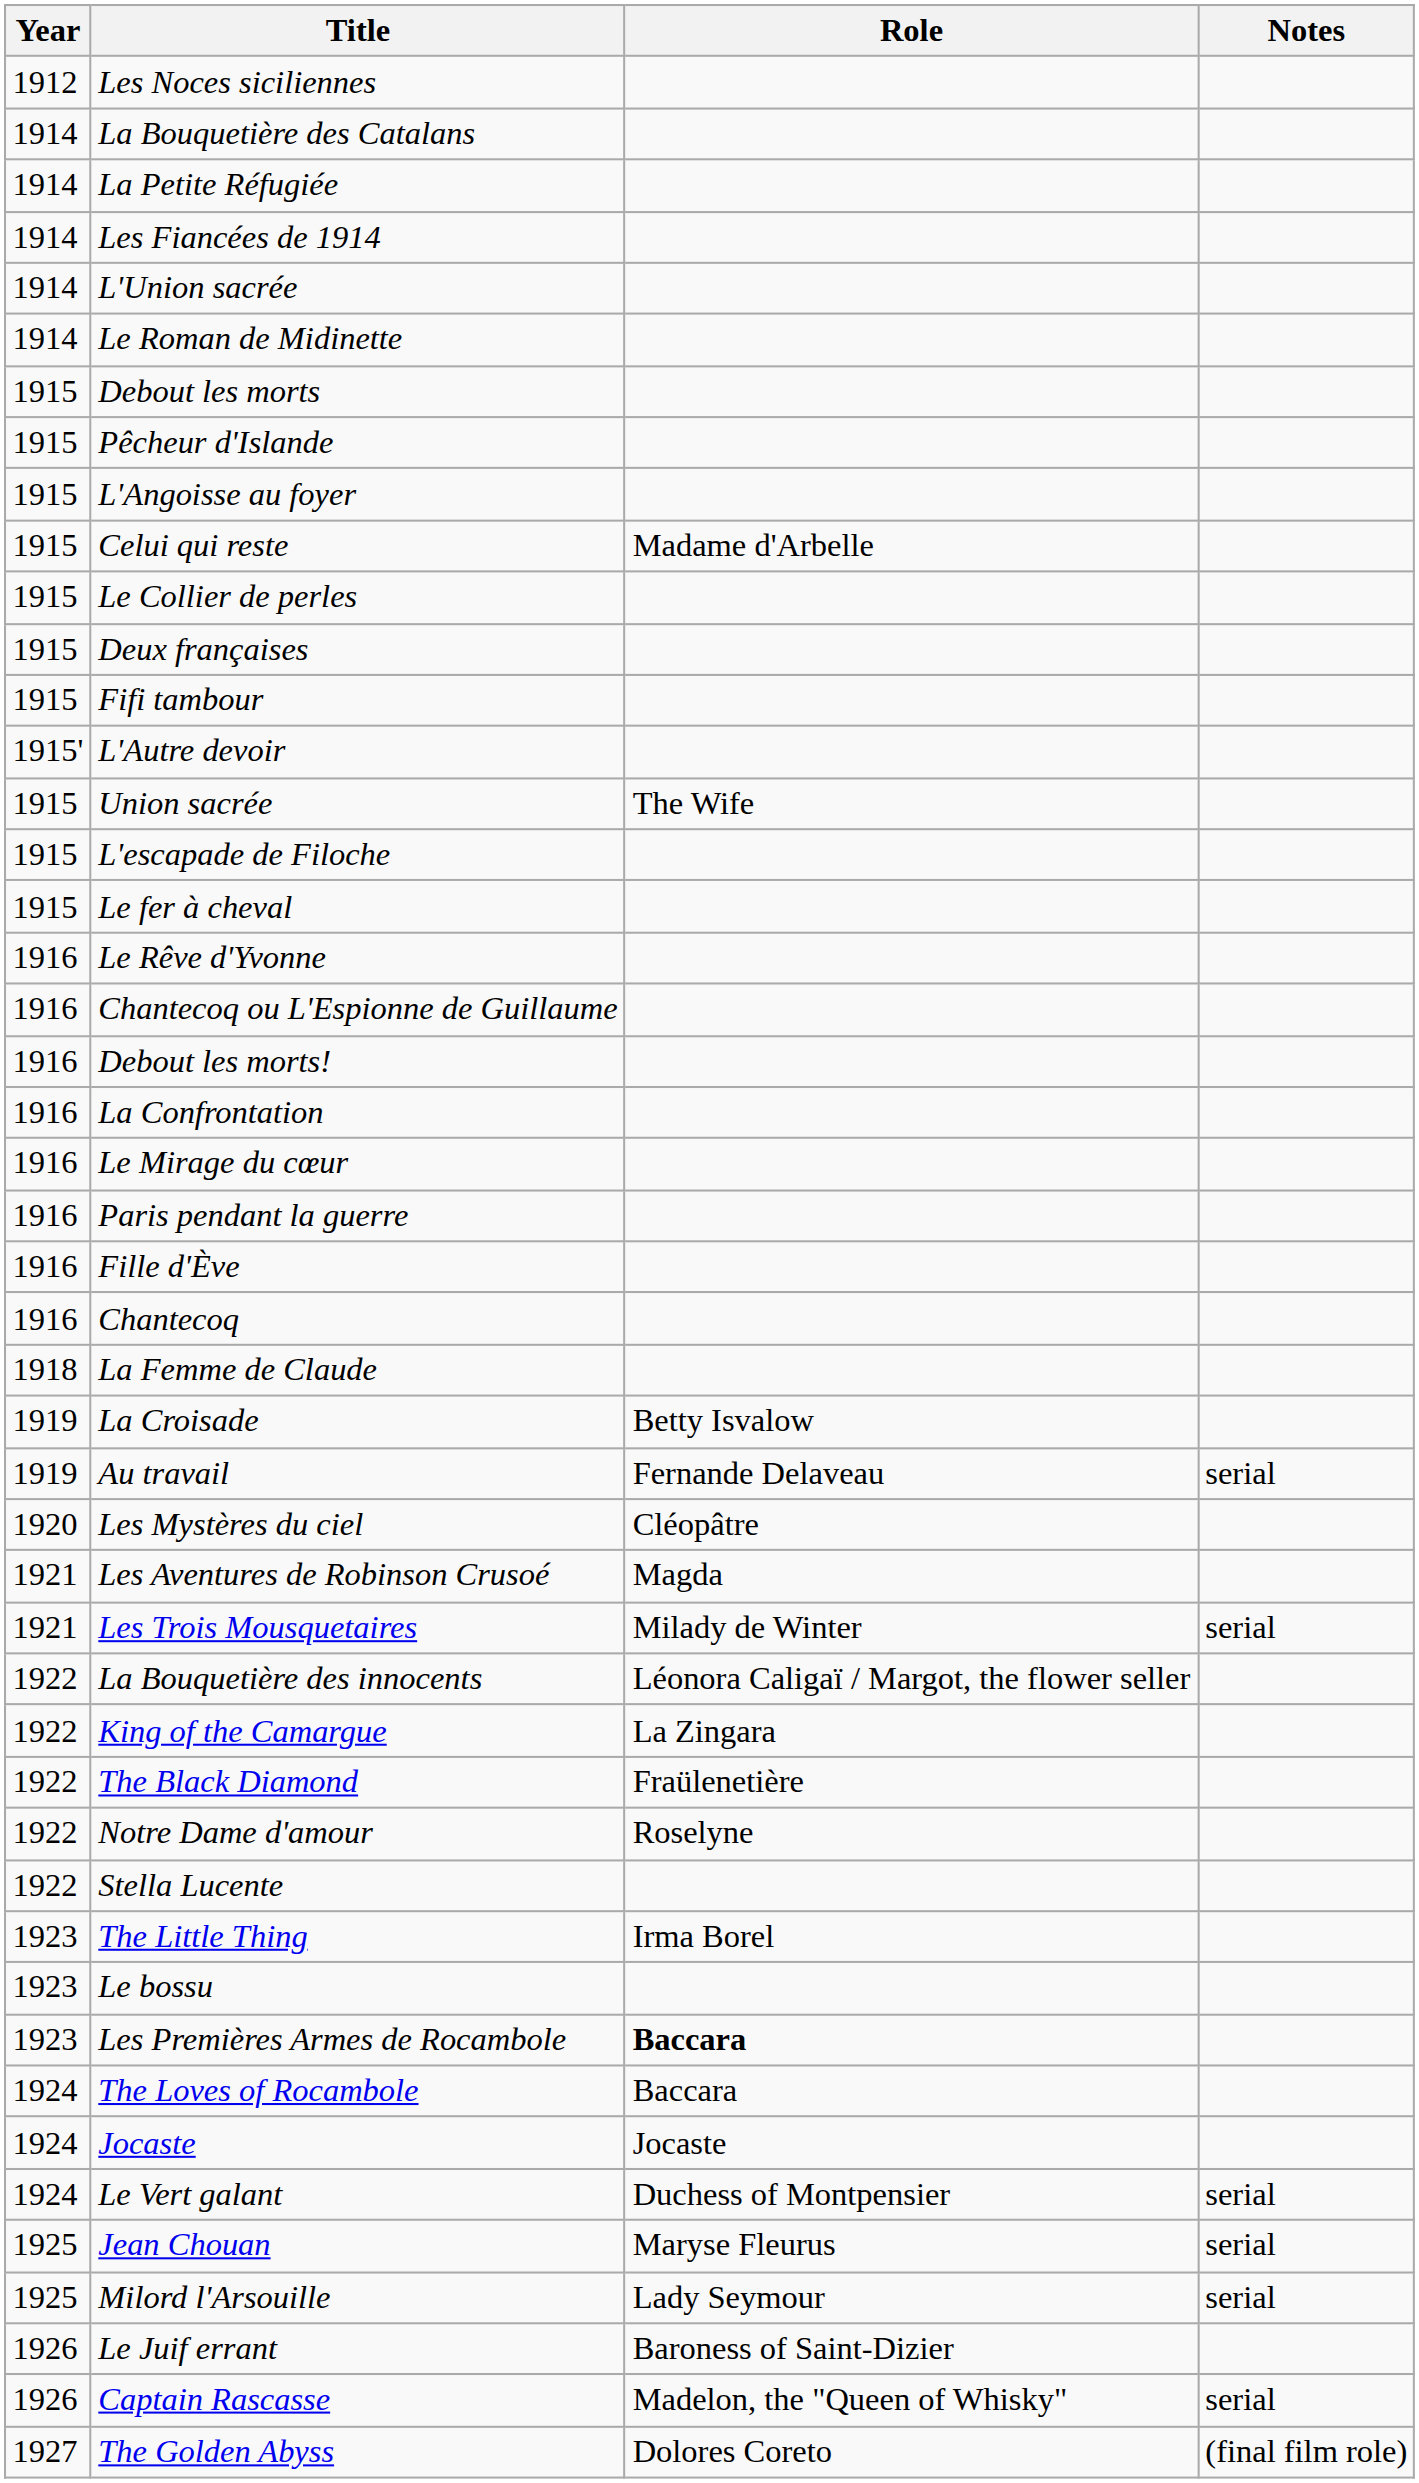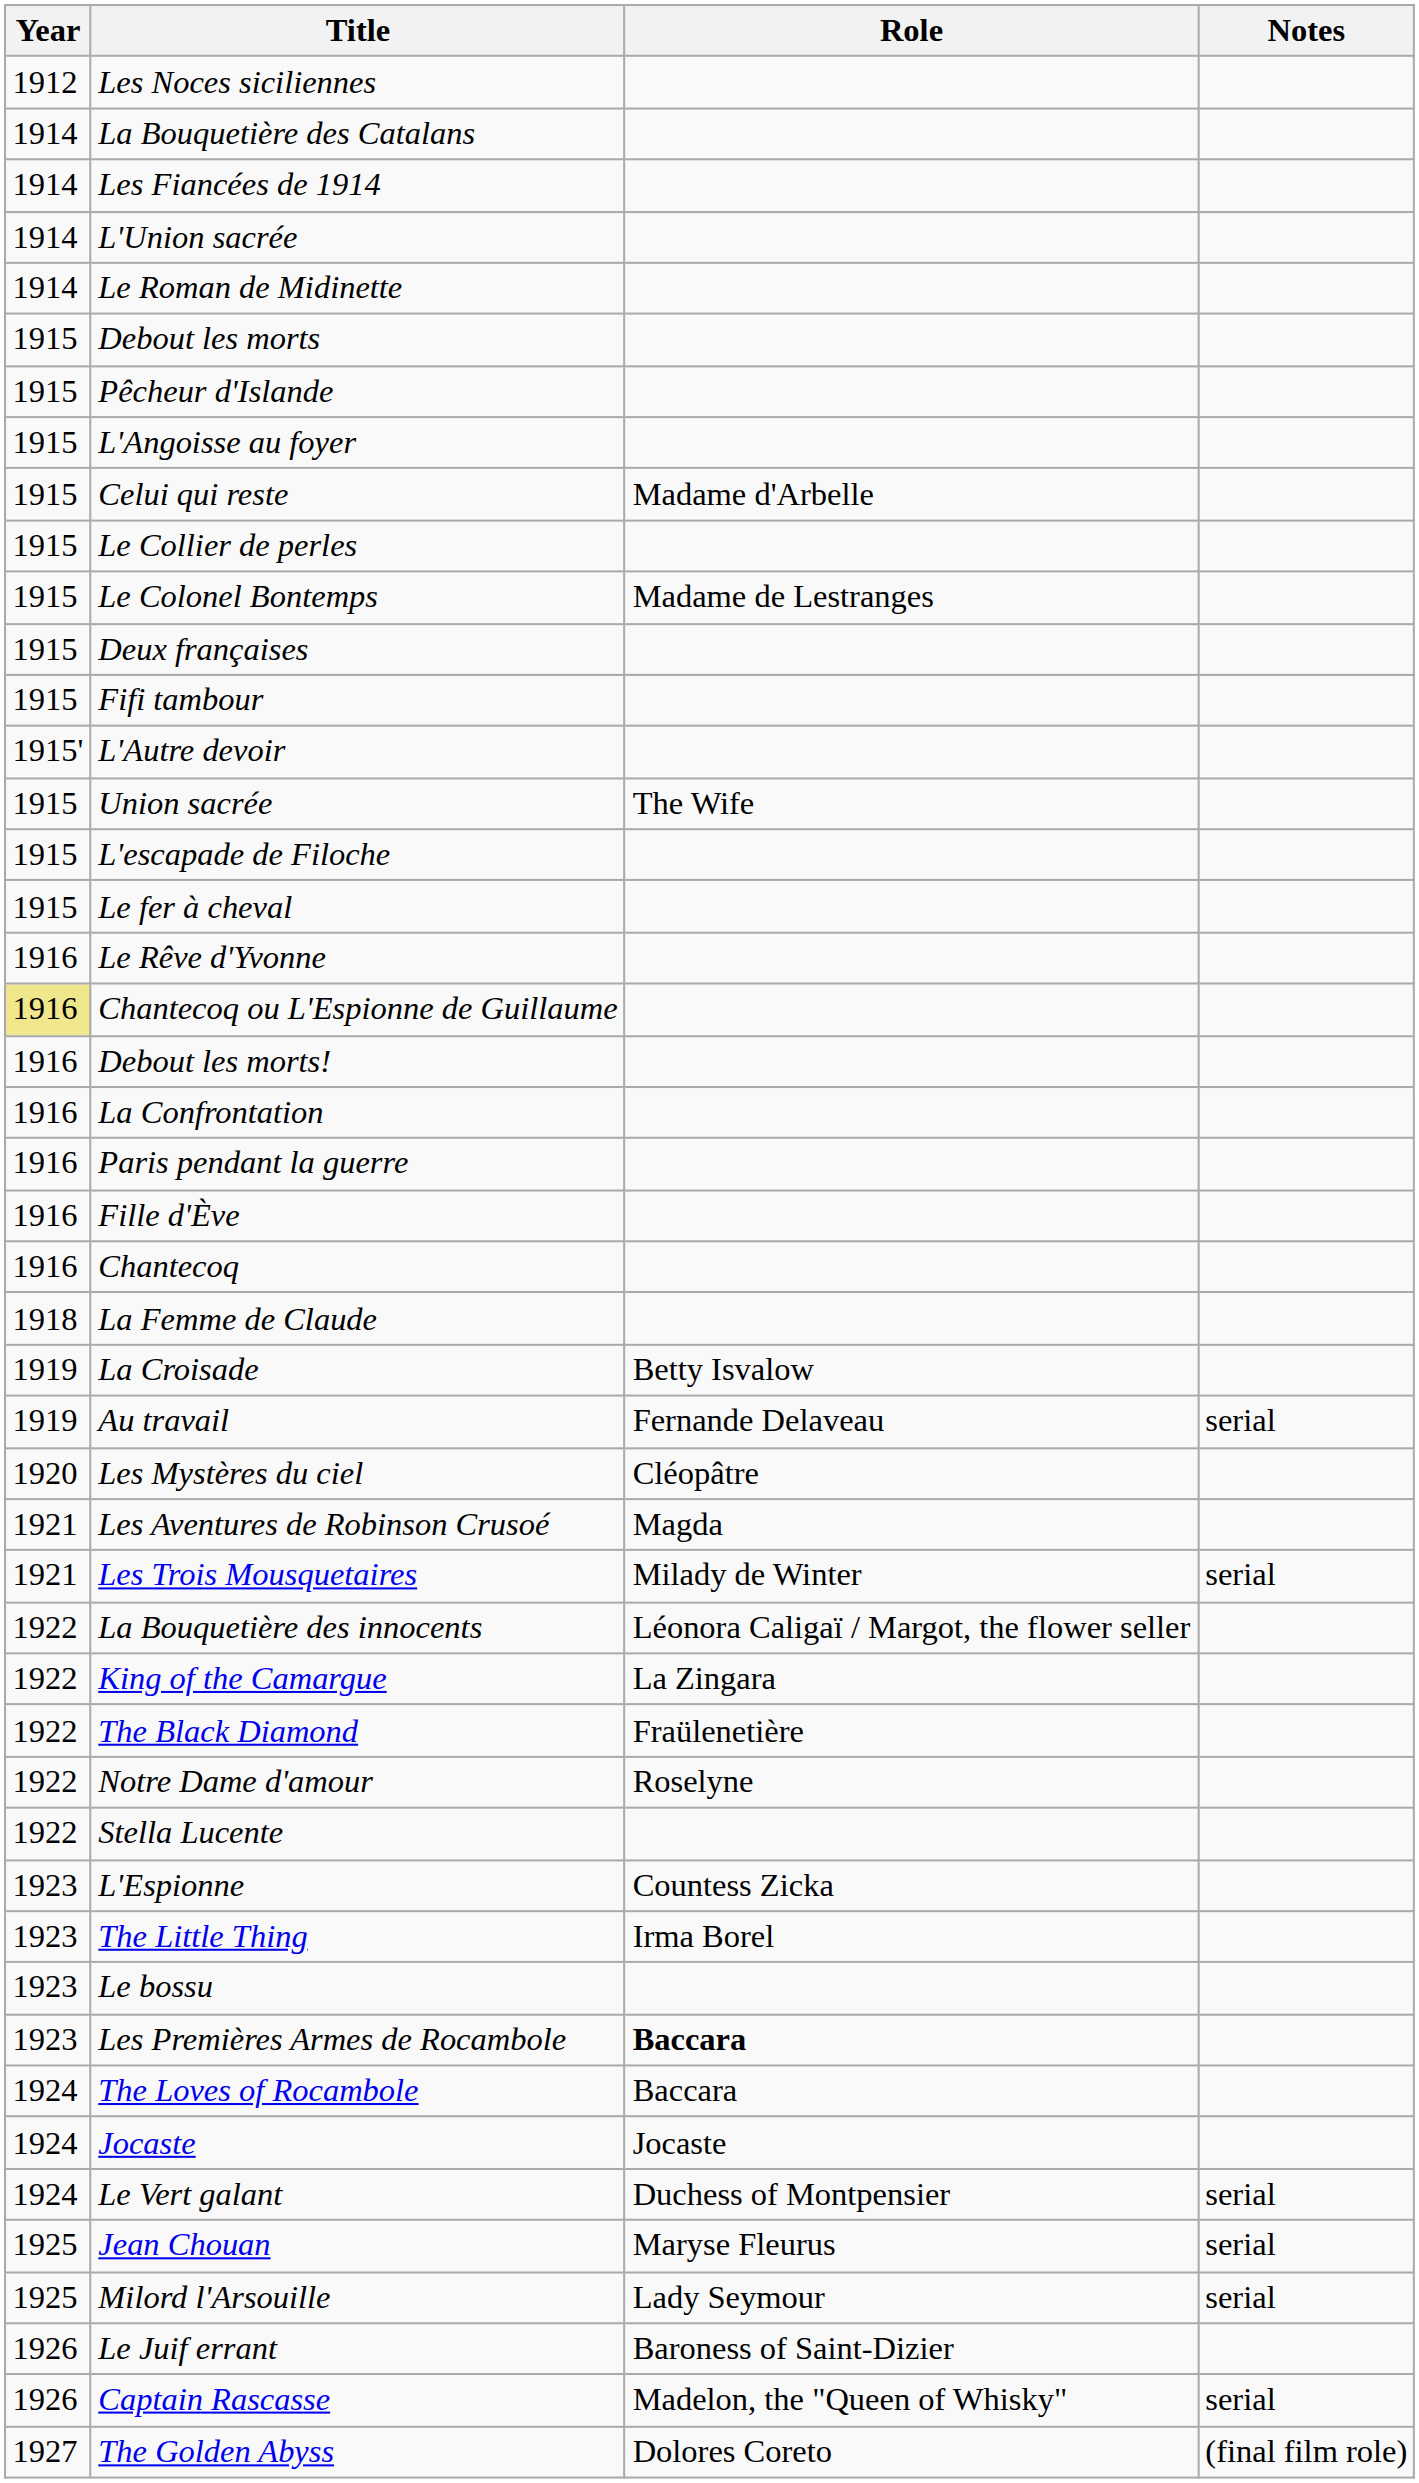 <table class="wikitable">
 <tr>
 <th>Year</th>
 <th>Title</th>
 <th>Role</th>
 <th>Notes</th>
 </tr>
 <tr>
 <td>1912</td>
 <td><em>Les Noces siciliennes</em></td>
 <td></td>
 <td></td>
 </tr>
 <tr>
 <td>1914</td>
 <td><em>La Bouquetière des Catalans</em></td>
-<td></td>
-<td></td>
-</tr>
-<tr>
-<td>1914</td>
-<td><em>La Petite Réfugiée</em></td>
 <td></td>
 <td></td>
 </tr>
 <tr>
 <td>1914</td>
 <td><em>Les Fiancées de 1914</em></td>
 <td></td>
 <td></td>
 </tr>
 <tr>
 <td>1914</td>
 <td><em>L'Union sacrée</em></td>
 <td></td>
 <td></td>
 </tr>
 <tr>
 <td>1914</td>
 <td><em>Le Roman de Midinette</em></td>
 <td></td>
 <td></td>
 </tr>
 <tr>
 <td>1915</td>
 <td><em>Debout les morts</em></td>
 <td></td>
 <td></td>
 </tr>
 <tr>
 <td>1915</td>
 <td><em>Pêcheur d'Islande</em></td>
 <td></td>
 <td></td>
 </tr>
 <tr>
 <td>1915</td>
 <td><em>L'Angoisse au foyer</em></td>
 <td></td>
 <td></td>
 </tr>
 <tr>
 <td>1915</td>
 <td><em>Celui qui reste</em></td>
 <td>Madame d'Arbelle</td>
 <td></td>
 </tr>
 <tr>
 <td>1915</td>
 <td><em>Le Collier de perles</em></td>
 <td></td>
 <td></td>
 </tr>
 <tr>
 <td>1915</td>
+<td><em>Le Colonel Bontemps</em></td>
+<td>Madame de Lestranges</td>
+<td></td>
+</tr>
+<tr>
+<td>1915</td>
 <td><em>Deux françaises</em></td>
 <td></td>
 <td></td>
 </tr>
 <tr>
 <td>1915</td>
 <td><em>Fifi tambour</em></td>
 <td></td>
 <td></td>
 </tr>
 <tr>
 <td>1915'</td>
 <td><em>L'Autre devoir</em></td>
 <td></td>
 <td></td>
 </tr>
 <tr>
 <td>1915</td>
 <td><em>Union sacrée</em></td>
 <td>The Wife</td>
 <td></td>
 </tr>
 <tr>
 <td>1915</td>
 <td><em>L'escapade de Filoche</em></td>
 <td></td>
 <td></td>
 </tr>
 <tr>
 <td>1915</td>
 <td><em>Le fer à cheval</em></td>
 <td></td>
 <td></td>
 </tr>
 <tr>
 <td>1916</td>
 <td><em>Le Rêve d'Yvonne</em></td>
 <td></td>
 <td></td>
 </tr>
 <tr>
-<td>1916</td>
+<td style="background: khaki;">1916</td>
 <td><em>Chantecoq ou L'Espionne de Guillaume</em></td>
 <td></td>
 <td></td>
 </tr>
 <tr>
 <td>1916</td>
 <td><em>Debout les morts!</em></td>
 <td></td>
 <td></td>
 </tr>
 <tr>
 <td>1916</td>
 <td><em>La Confrontation</em></td>
-<td></td>
-<td></td>
-</tr>
-<tr>
-<td>1916</td>
-<td><em>Le Mirage du cœur</em></td>
 <td></td>
 <td></td>
 </tr>
 <tr>
 <td>1916</td>
 <td><em>Paris pendant la guerre</em></td>
 <td></td>
 <td></td>
 </tr>
 <tr>
 <td>1916</td>
 <td><em>Fille d'Ève</em></td>
 <td></td>
 <td></td>
 </tr>
 <tr>
 <td>1916</td>
 <td><em>Chantecoq</em></td>
 <td></td>
 <td></td>
 </tr>
 <tr>
 <td>1918</td>
 <td><em>La Femme de Claude</em></td>
 <td></td>
 <td></td>
 </tr>
 <tr>
 <td>1919</td>
 <td><em>La Croisade</em></td>
 <td>Betty Isvalow</td>
 <td></td>
 </tr>
 <tr>
 <td>1919</td>
 <td><em>Au travail</em></td>
 <td>Fernande Delaveau</td>
 <td>serial</td>
 </tr>
 <tr>
 <td>1920</td>
 <td><em>Les Mystères du ciel</em></td>
 <td>Cléopâtre</td>
 <td></td>
 </tr>
 <tr>
 <td>1921</td>
 <td><em>Les Aventures de Robinson Crusoé</em></td>
 <td>Magda</td>
 <td></td>
 </tr>
 <tr>
 <td>1921</td>
 <td><em><a href='#'>Les Trois Mousquetaires</a></em></td>
 <td>Milady de Winter</td>
 <td>serial</td>
 </tr>
 <tr>
 <td>1922</td>
 <td><em>La Bouquetière des innocents</em></td>
 <td>Léonora Caligaï / Margot, the flower seller</td>
 <td></td>
 </tr>
 <tr>
 <td>1922</td>
 <td><em><a href='#'>King of the Camargue</a></em></td>
 <td>La Zingara</td>
 <td></td>
 </tr>
 <tr>
 <td>1922</td>
 <td><em><a href='#'>The Black Diamond</a></em></td>
 <td>Fraülenetière</td>
 <td></td>
 </tr>
 <tr>
 <td>1922</td>
 <td><em>Notre Dame d'amour</em></td>
 <td>Roselyne</td>
 <td></td>
 </tr>
 <tr>
 <td>1922</td>
 <td><em>Stella Lucente</em></td>
 <td></td>
 <td></td>
 </tr>
 <tr>
 <td>1923</td>
+<td><em>L'Espionne</em></td>
+<td>Countess Zicka</td>
+<td></td>
+</tr>
+<tr>
+<td>1923</td>
 <td><em><a href='#'>The Little Thing</a></em></td>
 <td>Irma Borel</td>
 <td></td>
 </tr>
 <tr>
 <td>1923</td>
 <td><em>Le bossu</em></td>
 <td></td>
 <td></td>
 </tr>
 <tr>
 <td>1923</td>
 <td><em>Les Premières Armes de Rocambole</em></td>
 <td><strong>Baccara</strong></td>
 <td></td>
 </tr>
 <tr>
 <td>1924</td>
 <td><em><a href='#'>The Loves of Rocambole</a></em></td>
 <td>Baccara</td>
 <td></td>
 </tr>
 <tr>
 <td>1924</td>
 <td><em><a href='#'>Jocaste</a></em></td>
 <td>Jocaste</td>
 <td></td>
 </tr>
 <tr>
 <td>1924</td>
 <td><em>Le Vert galant</em></td>
 <td>Duchess of Montpensier</td>
 <td>serial</td>
 </tr>
 <tr>
 <td>1925</td>
 <td><em><a href='#'>Jean Chouan</a></em></td>
 <td>Maryse Fleurus</td>
 <td>serial</td>
 </tr>
 <tr>
 <td>1925</td>
 <td><em>Milord l'Arsouille</em></td>
 <td>Lady Seymour</td>
 <td>serial</td>
 </tr>
 <tr>
 <td>1926</td>
 <td><em>Le Juif errant</em></td>
 <td>Baroness of Saint-Dizier</td>
 <td></td>
 </tr>
 <tr>
 <td>1926</td>
 <td><em><a href='#'>Captain Rascasse</a></em></td>
 <td>Madelon, the "Queen of Whisky"</td>
 <td>serial</td>
 </tr>
 <tr>
 <td>1927</td>
 <td><em><a href='#'>The Golden Abyss</a></em></td>
 <td>Dolores Coreto</td>
 <td>(final film role)</td>
 </tr>
 </table>
